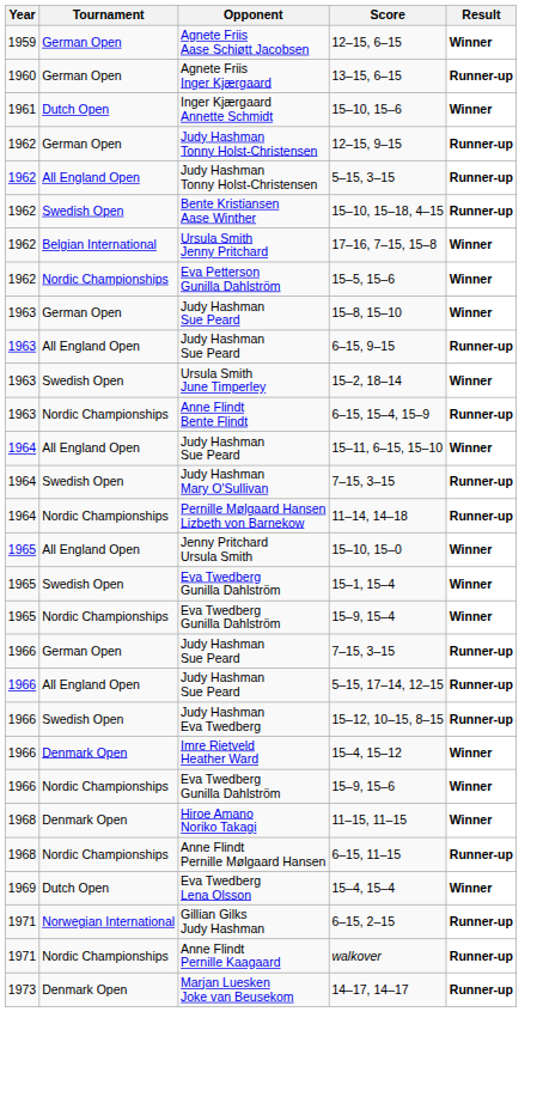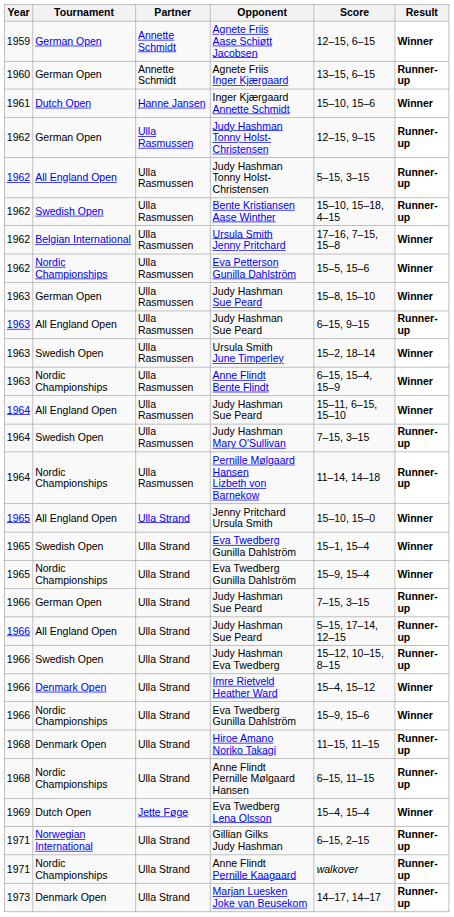 <table class="sortable wikitable" style="font-size: 90%;">
 <tr>
 <th>Year</th>
 <th>Tournament</th>
+<th>Partner</th>
 <th>Opponent</th>
 <th>Score</th>
 <th>Result</th>
 </tr>
 <tr>
 <td align="center">1959</td>
 <td align="left"><a href='#'>German Open</a></td>
+<td align="left"> <a href='#'>Annette Schmidt</a></td>
 <td align="left"> <a href='#'>Agnete Friis</a><br> <a href='#'>Aase Schiøtt Jacobsen</a></td>
 <td align="left">12–15, 6–15</td>
 <td style="text-align:left; background:white"> <strong>Winner</strong></td>
 </tr>
 <tr>
 <td align="center">1960</td>
 <td align="left">German Open</td>
+<td align="left"> Annette Schmidt</td>
 <td align="left"> Agnete Friis<br> <a href='#'>Inger Kjærgaard</a></td>
 <td align="left">13–15, 6–15</td>
 <td style="text-align:left; background:white"> <strong>Runner-up</strong></td>
 </tr>
 <tr>
 <td align="center">1961</td>
 <td align="left"><a href='#'>Dutch Open</a></td>
+<td align="left"> <a href='#'>Hanne Jansen</a></td>
 <td align="left"> Inger Kjærgaard<br> <a href='#'>Annette Schmidt</a></td>
 <td align="left">15–10, 15–6</td>
 <td style="text-align:left; background:white"> <strong>Winner</strong></td>
 </tr>
 <tr>
 <td align="center">1962</td>
 <td align="left">German Open</td>
+<td align="left"> <a href='#'>Ulla Rasmussen</a></td>
 <td align="left"> <a href='#'>Judy Hashman</a><br> <a href='#'>Tonny Holst-Christensen</a></td>
 <td align="left">12–15, 9–15</td>
 <td style="text-align:left; background:white"> <strong>Runner-up</strong></td>
 </tr>
 <tr>
 <td align="center"><a href='#'>1962</a></td>
 <td align="left"><a href='#'>All England Open</a></td>
+<td align="left"> Ulla Rasmussen</td>
 <td align="left"> Judy Hashman<br> Tonny Holst-Christensen</td>
 <td align="left">5–15, 3–15</td>
 <td style="text-align:left; background:white"> <strong>Runner-up</strong></td>
 </tr>
 <tr>
 <td align="center">1962</td>
 <td align="left"><a href='#'>Swedish Open</a></td>
+<td align="left"> Ulla Rasmussen</td>
 <td align="left"> <a href='#'>Bente Kristiansen</a><br> <a href='#'>Aase Winther</a></td>
 <td align="left">15–10, 15–18, 4–15</td>
 <td style="text-align:left; background:white"> <strong>Runner-up</strong></td>
 </tr>
 <tr>
 <td align="center">1962</td>
 <td align="left"><a href='#'>Belgian International</a></td>
+<td align="left"> Ulla Rasmussen</td>
 <td align="left"> <a href='#'>Ursula Smith</a><br> <a href='#'>Jenny Pritchard</a></td>
 <td align="left">17–16, 7–15, 15–8</td>
 <td style="text-align:left; background:white"> <strong>Winner</strong></td>
 </tr>
 <tr>
 <td align="center">1962</td>
 <td align="left"><a href='#'>Nordic Championships</a></td>
+<td align="left"> Ulla Rasmussen</td>
 <td align="left"> <a href='#'>Eva Petterson</a><br> <a href='#'>Gunilla Dahlström</a></td>
 <td align="left">15–5, 15–6</td>
 <td style="text-align:left; background:white"> <strong>Winner</strong></td>
 </tr>
 <tr>
 <td align="center">1963</td>
 <td align="left">German Open</td>
+<td align="left"> Ulla Rasmussen</td>
 <td align="left"> Judy Hashman<br> <a href='#'>Sue Peard</a></td>
 <td align="left">15–8, 15–10</td>
 <td style="text-align:left; background:white"> <strong>Winner</strong></td>
 </tr>
 <tr>
 <td align="center"><a href='#'>1963</a></td>
 <td align="left">All England Open</td>
+<td align="left"> Ulla Rasmussen</td>
 <td align="left"> Judy Hashman<br> Sue Peard</td>
 <td align="left">6–15, 9–15</td>
 <td style="text-align:left; background:white"> <strong>Runner-up</strong></td>
 </tr>
 <tr>
 <td align="center">1963</td>
 <td align="left">Swedish Open</td>
+<td align="left"> Ulla Rasmussen</td>
 <td align="left"> Ursula Smith<br> <a href='#'>June Timperley</a></td>
 <td align="left">15–2, 18–14</td>
 <td style="text-align:left; background:white"> <strong>Winner</strong></td>
 </tr>
 <tr>
 <td align="center">1963</td>
 <td align="left">Nordic Championships</td>
+<td align="left"> Ulla Rasmussen</td>
 <td align="left"> <a href='#'>Anne Flindt</a><br> <a href='#'>Bente Flindt</a></td>
 <td align="left">6–15, 15–4, 15–9</td>
-<td style="text-align:left; background:white"> <strong>Runner-up</strong></td>
+<td style="text-align:left; background:white"> <strong>Winner</strong></td>
 </tr>
 <tr>
 <td align="center"><a href='#'>1964</a></td>
 <td align="left">All England Open</td>
+<td align="left"> Ulla Rasmussen</td>
 <td align="left"> Judy Hashman<br> Sue Peard</td>
 <td align="left">15–11, 6–15, 15–10</td>
 <td style="text-align:left; background:white"> <strong>Winner</strong></td>
 </tr>
 <tr>
 <td align="center">1964</td>
 <td align="left">Swedish Open</td>
+<td align="left"> Ulla Rasmussen</td>
 <td align="left"> Judy Hashman<br> <a href='#'>Mary O'Sullivan</a></td>
 <td align="left">7–15, 3–15</td>
 <td style="text-align:left; background:white"> <strong>Runner-up</strong></td>
 </tr>
 <tr>
 <td align="center">1964</td>
 <td align="left">Nordic Championships</td>
+<td align="left"> Ulla Rasmussen</td>
 <td align="left"> <a href='#'>Pernille Mølgaard Hansen</a><br> <a href='#'>Lizbeth von Barnekow</a></td>
 <td align="left">11–14, 14–18</td>
 <td style="text-align:left; background:white"> <strong>Runner-up</strong></td>
 </tr>
 <tr>
 <td align="center"><a href='#'>1965</a></td>
 <td align="left">All England Open</td>
+<td align="left"> <a href='#'>Ulla Strand</a></td>
 <td align="left"> Jenny Pritchard<br> Ursula Smith</td>
 <td align="left">15–10, 15–0</td>
 <td style="text-align:left; background:white"> <strong>Winner</strong></td>
 </tr>
 <tr>
 <td align="center">1965</td>
 <td align="left">Swedish Open</td>
+<td align="left"> Ulla Strand</td>
 <td align="left"> <a href='#'>Eva Twedberg</a><br> Gunilla Dahlström</td>
 <td align="left">15–1, 15–4</td>
 <td style="text-align:left; background:white"> <strong>Winner</strong></td>
 </tr>
 <tr>
 <td align="center">1965</td>
 <td align="left">Nordic Championships</td>
+<td align="left"> Ulla Strand</td>
 <td align="left"> Eva Twedberg<br> Gunilla Dahlström</td>
 <td align="left">15–9, 15–4</td>
 <td style="text-align:left; background:white"> <strong>Winner</strong></td>
 </tr>
 <tr>
 <td align="center">1966</td>
 <td align="left">German Open</td>
+<td align="left"> Ulla Strand</td>
 <td align="left"> Judy Hashman<br> Sue Peard</td>
 <td align="left">7–15, 3–15</td>
 <td style="text-align:left; background:white"> <strong>Runner-up</strong></td>
 </tr>
 <tr>
 <td align="center"><a href='#'>1966</a></td>
 <td align="left">All England Open</td>
+<td align="left"> Ulla Strand</td>
 <td align="left"> Judy Hashman<br> Sue Peard</td>
 <td align="left">5–15, 17–14, 12–15</td>
 <td style="text-align:left; background:white"> <strong>Runner-up</strong></td>
 </tr>
 <tr>
 <td align="center">1966</td>
 <td align="left">Swedish Open</td>
+<td align="left"> Ulla Strand</td>
 <td align="left"> Judy Hashman<br> Eva Twedberg</td>
 <td align="left">15–12, 10–15, 8–15</td>
 <td style="text-align:left; background:white"> <strong>Runner-up</strong></td>
 </tr>
 <tr>
 <td align="center">1966</td>
 <td align="left"><a href='#'>Denmark Open</a></td>
+<td align="left"> Ulla Strand</td>
 <td align="left"> <a href='#'>Imre Rietveld</a><br> <a href='#'>Heather Ward</a></td>
 <td align="left">15–4, 15–12</td>
 <td style="text-align:left; background:white"> <strong>Winner</strong></td>
 </tr>
 <tr>
 <td align="center">1966</td>
 <td align="left">Nordic Championships</td>
+<td align="left"> Ulla Strand</td>
 <td align="left"> Eva Twedberg<br> Gunilla Dahlström</td>
 <td align="left">15–9, 15–6</td>
 <td style="text-align:left; background:white"> <strong>Winner</strong></td>
 </tr>
 <tr>
 <td align="center">1968</td>
 <td align="left">Denmark Open</td>
+<td align="left"> Ulla Strand</td>
 <td align="left"> <a href='#'>Hiroe Amano</a><br> <a href='#'>Noriko Takagi</a></td>
 <td align="left">11–15, 11–15</td>
-<td style="text-align:left; background:white"> <strong>Winner</strong></td>
+<td style="text-align:left; background:white"> <strong>Runner-up</strong></td>
 </tr>
 <tr>
 <td align="center">1968</td>
 <td align="left">Nordic Championships</td>
+<td align="left"> Ulla Strand</td>
 <td align="left"> Anne Flindt<br> Pernille Mølgaard Hansen</td>
 <td align="left">6–15, 11–15</td>
 <td style="text-align:left; background:white"> <strong>Runner-up</strong></td>
 </tr>
 <tr>
 <td align="center">1969</td>
 <td align="left">Dutch Open</td>
+<td align="left"> <a href='#'>Jette Føge</a></td>
 <td align="left"> Eva Twedberg<br> <a href='#'>Lena Olsson</a></td>
 <td align="left">15–4, 15–4</td>
 <td style="text-align:left; background:white"> <strong>Winner</strong></td>
 </tr>
 <tr>
 <td align="center">1971</td>
 <td align="left"><a href='#'>Norwegian International</a></td>
+<td align="left"> Ulla Strand</td>
 <td align="left"> Gillian Gilks<br> Judy Hashman</td>
 <td align="left">6–15, 2–15</td>
 <td style="text-align:left; background:white"> <strong>Runner-up</strong></td>
 </tr>
 <tr>
 <td align="center">1971</td>
 <td align="left">Nordic Championships</td>
+<td align="left"> Ulla Strand</td>
 <td align="left"> Anne Flindt<br> <a href='#'>Pernille Kaagaard</a></td>
 <td align="left"><em>walkover</em></td>
 <td style="text-align:left; background:white"> <strong>Runner-up</strong></td>
 </tr>
 <tr>
 <td align="center">1973</td>
 <td align="left">Denmark Open</td>
+<td align="left"> Ulla Strand</td>
 <td align="left"> <a href='#'>Marjan Luesken</a><br> <a href='#'>Joke van Beusekom</a></td>
 <td align="left">14–17, 14–17</td>
 <td style="text-align:left; background:white"> <strong>Runner-up</strong></td>
 </tr>
 </table>
